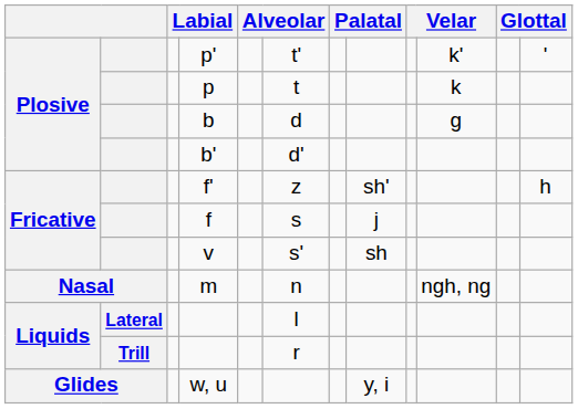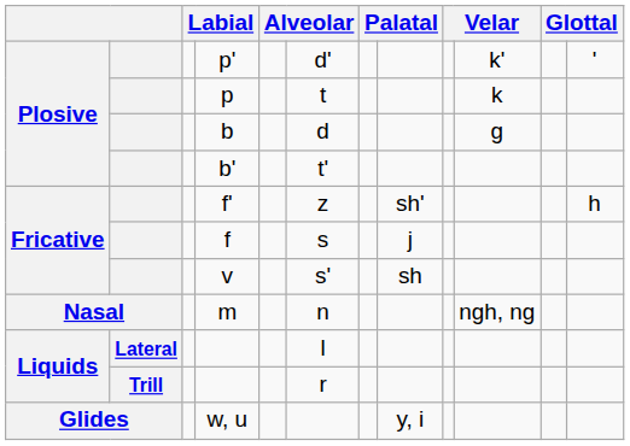 <table class="wikitable" style="text-align:center;">
 <tr>
 <th colspan=2></th>
 <th colspan=2><a href='#'>Labial</a></th>
 <th colspan=2><a href='#'>Alveolar</a></th>
 <th colspan=2><a href='#'>Palatal</a></th>
 <th colspan=2><a href='#'>Velar</a></th>
 <th colspan=2><a href='#'>Glottal</a></th>
 </tr>
 <tr>
 <th rowspan=4><a href='#'>Plosive</a></th>
 <th></th>
 <td></td>
 <td>p'</td>
 <td></td>
-<td>t'</td>
+<td>d'</td>
 <td></td>
 <td></td>
 <td></td>
 <td>k'</td>
 <td></td>
 <td>'</td>
 </tr>
 <tr>
 <th></th>
 <td></td>
 <td>p</td>
 <td></td>
 <td>t</td>
 <td></td>
 <td></td>
 <td></td>
 <td>k</td>
 <td></td>
 <td></td>
 </tr>
 <tr>
 <th></th>
 <td></td>
 <td>b</td>
 <td></td>
 <td>d</td>
 <td></td>
 <td></td>
 <td></td>
 <td>g</td>
 <td></td>
 <td></td>
 </tr>
 <tr>
 <th></th>
 <td></td>
 <td>b'</td>
 <td></td>
-<td>d'</td>
+<td>t'</td>
 <td></td>
 <td></td>
 <td></td>
 <td></td>
 <td></td>
 <td></td>
 </tr>
 <tr>
 <th rowspan=3><a href='#'>Fricative</a></th>
 <th></th>
 <td></td>
 <td>f'</td>
 <td></td>
 <td>z</td>
 <td></td>
 <td>sh'</td>
 <td></td>
 <td></td>
 <td></td>
 <td>h</td>
 </tr>
 <tr>
 <th></th>
 <td></td>
 <td>f</td>
 <td></td>
 <td>s</td>
 <td></td>
 <td>j</td>
 <td></td>
 <td></td>
 <td></td>
 <td></td>
 </tr>
 <tr>
 <th></th>
 <td></td>
 <td>v</td>
 <td></td>
 <td>s'</td>
 <td></td>
 <td>sh</td>
 <td></td>
 <td></td>
 <td></td>
 <td></td>
 </tr>
 <tr>
 <th colspan=2><a href='#'>Nasal</a></th>
 <td></td>
 <td>m</td>
 <td></td>
 <td>n</td>
 <td></td>
 <td></td>
 <td></td>
 <td>ngh, ng</td>
 <td></td>
 <td></td>
 </tr>
 <tr>
 <th rowspan=2><a href='#'>Liquids</a></th>
 <th><small><a href='#'>Lateral</a></small></th>
 <td></td>
 <td></td>
 <td></td>
 <td>l</td>
 <td></td>
 <td></td>
 <td></td>
 <td></td>
 <td></td>
 <td></td>
 </tr>
 <tr>
 <th><small><a href='#'>Trill</a></small></th>
 <td></td>
 <td></td>
 <td></td>
 <td>r</td>
 <td></td>
 <td></td>
 <td></td>
 <td></td>
 <td></td>
 <td></td>
 </tr>
 <tr>
 <th colspan=2><a href='#'>Glides</a></th>
 <td></td>
 <td>w, u</td>
 <td></td>
 <td></td>
 <td> </td>
 <td>y, i </td>
 <td></td>
 <td></td>
 <td></td>
 <td></td>
 </tr>
 </table>
